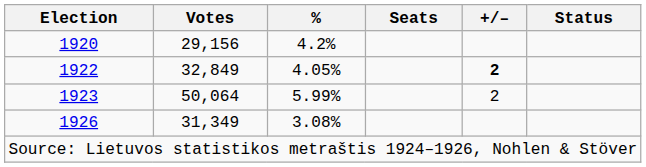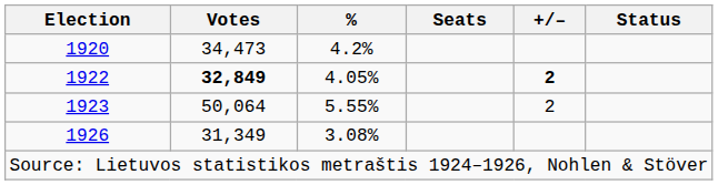 <table class=wikitable style=text-align:center>
 <tr>
 <th>Election</th>
 <th>Votes</th>
 <th>%</th>
 <th>Seats</th>
 <th>+/–</th>
 <th>Status</th>
 </tr>
 <tr>
 <td><a href='#'>1920</a></td>
-<td>29,156</td>
+<td>34,473</td>
 <td>4.2%</td>
 <td></td>
 <td></td>
 <td></td>
 </tr>
 <tr>
 <td><a href='#'>1922</a></td>
-<td>32,849</td>
+<td><strong>32,849</strong></td>
 <td>4.05%</td>
 <td></td>
 <td><strong> 2</strong></td>
 <td></td>
 </tr>
 <tr>
 <td><a href='#'>1923</a></td>
 <td>50,064</td>
-<td>5.99%</td>
+<td>5.55%</td>
 <td></td>
 <td> 2</td>
 <td></td>
 </tr>
 <tr>
 <td><a href='#'>1926</a></td>
 <td>31,349</td>
 <td>3.08%</td>
 <td></td>
 <td></td>
 <td></td>
 </tr>
 <tr>
 <td colspan=6 align=left>Source: Lietuvos statistikos metraštis 1924–1926, Nohlen & Stöver</td>
 </tr>
 </table>
